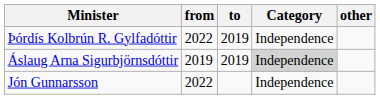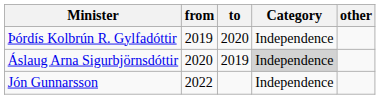 <table class="wikitable">
 <tr>
 <th>Minister</th>
 <th>from</th>
 <th>to</th>
 <th>Category</th>
 <th>other</th>
 </tr>
 <tr>
 <td><a href='#'>Þórdís Kolbrún R. Gylfadóttir</a></td>
-<td>2022</td>
 <td>2019</td>
+<td>2020</td>
 <td>Independence</td>
 <td></td>
 </tr>
 <tr>
 <td><a href='#'>Áslaug Arna Sigurbjörnsdóttir</a></td>
-<td>2019</td>
+<td>2020</td>
 <td>2019</td>
 <td style="background: lightgrey;">Independence</td>
 <td></td>
 </tr>
 <tr>
 <td><a href='#'>Jón Gunnarsson</a></td>
 <td>2022</td>
 <td></td>
 <td>Independence</td>
 <td></td>
 </tr>
 </table>
